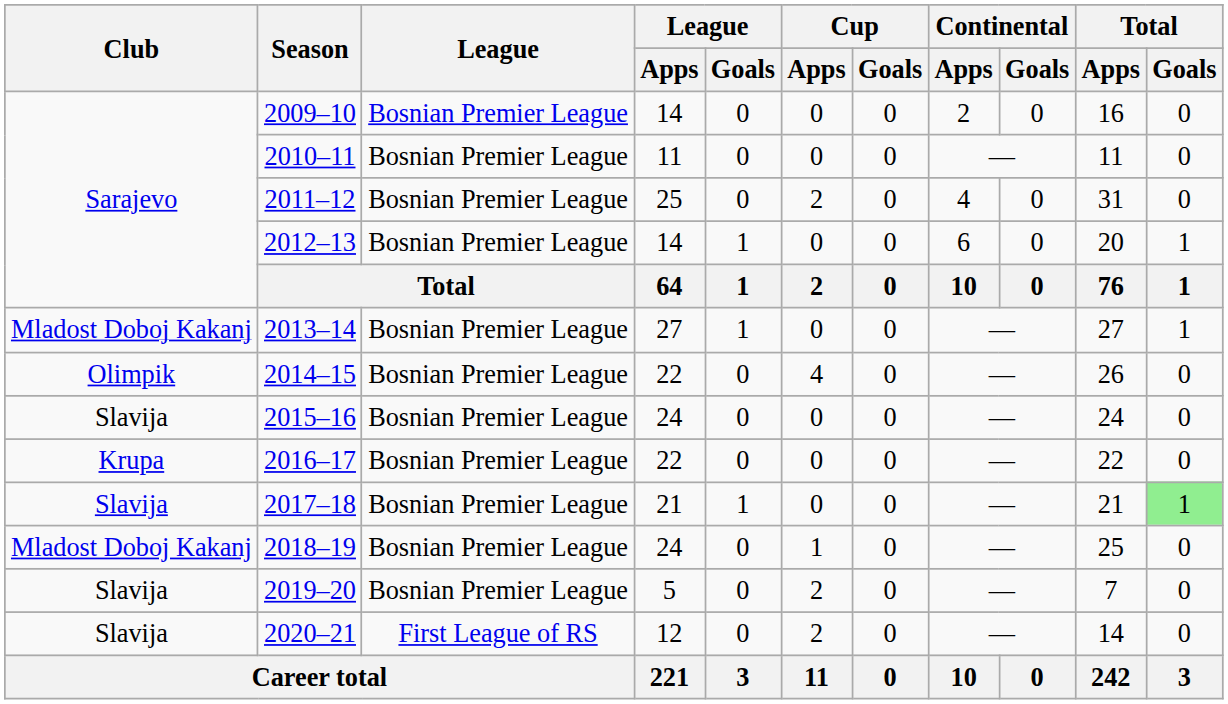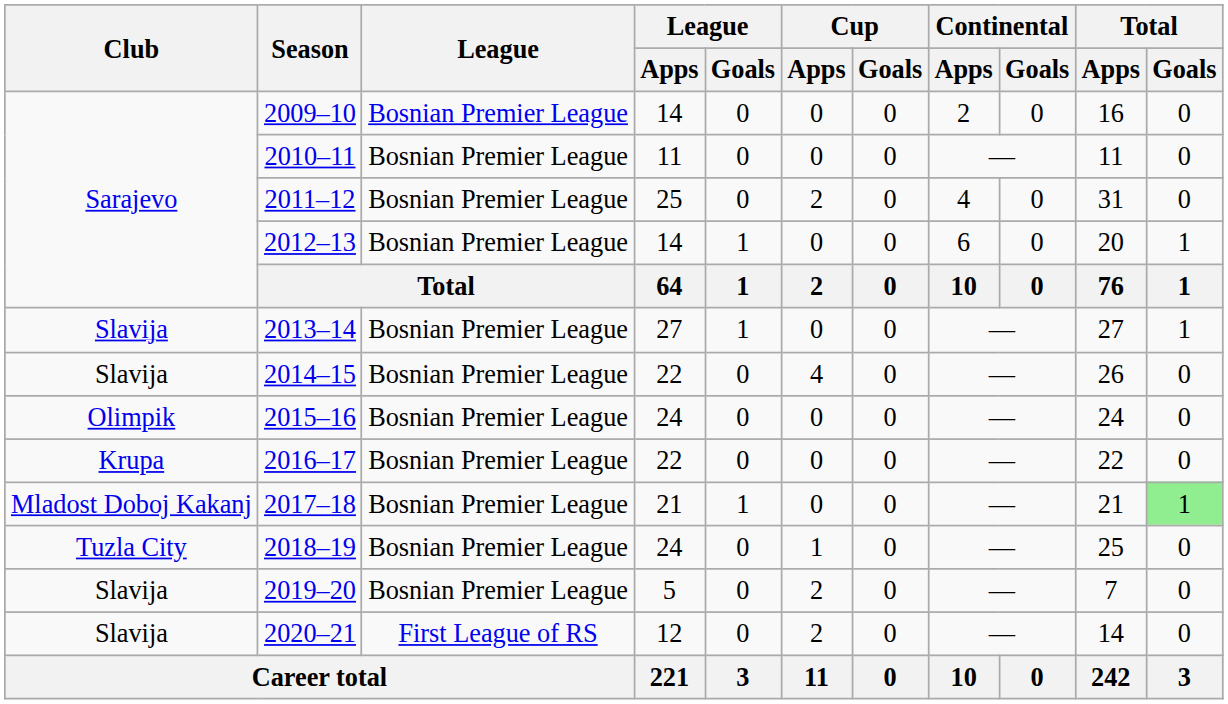 <table class="wikitable" style="text-align:center;font-size:95%">
 <tr>
 <th rowspan="2">Club</th>
 <th rowspan="2">Season</th>
 <th rowspan="2">League</th>
 <th colspan="2">League</th>
 <th colspan="2">Cup</th>
 <th colspan="2">Continental</th>
 <th colspan="2">Total</th>
 </tr>
 <tr>
 <th>Apps</th>
 <th>Goals</th>
 <th>Apps</th>
 <th>Goals</th>
 <th>Apps</th>
 <th>Goals</th>
 <th>Apps</th>
 <th>Goals</th>
 </tr>
 <tr>
 <td rowspan=5><a href='#'>Sarajevo</a></td>
 <td><a href='#'>2009–10</a></td>
 <td><a href='#'>Bosnian Premier League</a></td>
 <td>14</td>
 <td>0</td>
 <td>0</td>
 <td>0</td>
 <td>2</td>
 <td>0</td>
 <td>16</td>
 <td>0</td>
 </tr>
 <tr>
 <td><a href='#'>2010–11</a></td>
 <td>Bosnian Premier League</td>
 <td>11</td>
 <td>0</td>
 <td>0</td>
 <td>0</td>
 <td colspan=2>—</td>
 <td>11</td>
 <td>0</td>
 </tr>
 <tr>
 <td><a href='#'>2011–12</a></td>
 <td>Bosnian Premier League</td>
 <td>25</td>
 <td>0</td>
 <td>2</td>
 <td>0</td>
 <td>4</td>
 <td>0</td>
 <td>31</td>
 <td>0</td>
 </tr>
 <tr>
 <td><a href='#'>2012–13</a></td>
 <td>Bosnian Premier League</td>
 <td>14</td>
 <td>1</td>
 <td>0</td>
 <td>0</td>
 <td>6</td>
 <td>0</td>
 <td>20</td>
 <td>1</td>
 </tr>
 <tr>
 <th colspan=2>Total</th>
 <th>64</th>
 <th>1</th>
 <th>2</th>
 <th>0</th>
 <th>10</th>
 <th>0</th>
 <th>76</th>
 <th>1</th>
 </tr>
 <tr>
-<td><a href='#'>Mladost Doboj Kakanj</a></td>
+<td><a href='#'>Slavija</a></td>
 <td><a href='#'>2013–14</a></td>
 <td>Bosnian Premier League</td>
 <td>27</td>
 <td>1</td>
 <td>0</td>
 <td>0</td>
 <td colspan=2>—</td>
 <td>27</td>
 <td>1</td>
 </tr>
 <tr>
-<td><a href='#'>Olimpik</a></td>
+<td>Slavija</td>
 <td><a href='#'>2014–15</a></td>
 <td>Bosnian Premier League</td>
 <td>22</td>
 <td>0</td>
 <td>4</td>
 <td>0</td>
 <td colspan=2>—</td>
 <td>26</td>
 <td>0</td>
 </tr>
 <tr>
-<td>Slavija</td>
+<td><a href='#'>Olimpik</a></td>
 <td><a href='#'>2015–16</a></td>
 <td>Bosnian Premier League</td>
 <td>24</td>
 <td>0</td>
 <td>0</td>
 <td>0</td>
 <td colspan=2>—</td>
 <td>24</td>
 <td>0</td>
 </tr>
 <tr>
 <td><a href='#'>Krupa</a></td>
 <td><a href='#'>2016–17</a></td>
 <td>Bosnian Premier League</td>
 <td>22</td>
 <td>0</td>
 <td>0</td>
 <td>0</td>
 <td colspan=2>—</td>
 <td>22</td>
 <td>0</td>
 </tr>
 <tr>
-<td><a href='#'>Slavija</a></td>
+<td><a href='#'>Mladost Doboj Kakanj</a></td>
 <td><a href='#'>2017–18</a></td>
 <td>Bosnian Premier League</td>
 <td>21</td>
 <td>1</td>
 <td>0</td>
 <td>0</td>
 <td colspan=2>—</td>
 <td>21</td>
 <td style="background: lightgreen;">1</td>
 </tr>
 <tr>
-<td><a href='#'>Mladost Doboj Kakanj</a></td>
+<td><a href='#'>Tuzla City</a></td>
 <td><a href='#'>2018–19</a></td>
 <td>Bosnian Premier League</td>
 <td>24</td>
 <td>0</td>
 <td>1</td>
 <td>0</td>
 <td colspan=2>—</td>
 <td>25</td>
 <td>0</td>
 </tr>
 <tr>
 <td>Slavija</td>
 <td><a href='#'>2019–20</a></td>
 <td>Bosnian Premier League</td>
 <td>5</td>
 <td>0</td>
 <td>2</td>
 <td>0</td>
 <td colspan=2>—</td>
 <td>7</td>
 <td>0</td>
 </tr>
 <tr>
 <td>Slavija</td>
 <td><a href='#'>2020–21</a></td>
 <td><a href='#'>First League of RS</a></td>
 <td>12</td>
 <td>0</td>
 <td>2</td>
 <td>0</td>
 <td colspan=2>—</td>
 <td>14</td>
 <td>0</td>
 </tr>
 <tr>
 <th colspan=3>Career total</th>
 <th>221</th>
 <th>3</th>
 <th>11</th>
 <th>0</th>
 <th>10</th>
 <th>0</th>
 <th>242</th>
 <th>3</th>
 </tr>
 </table>
